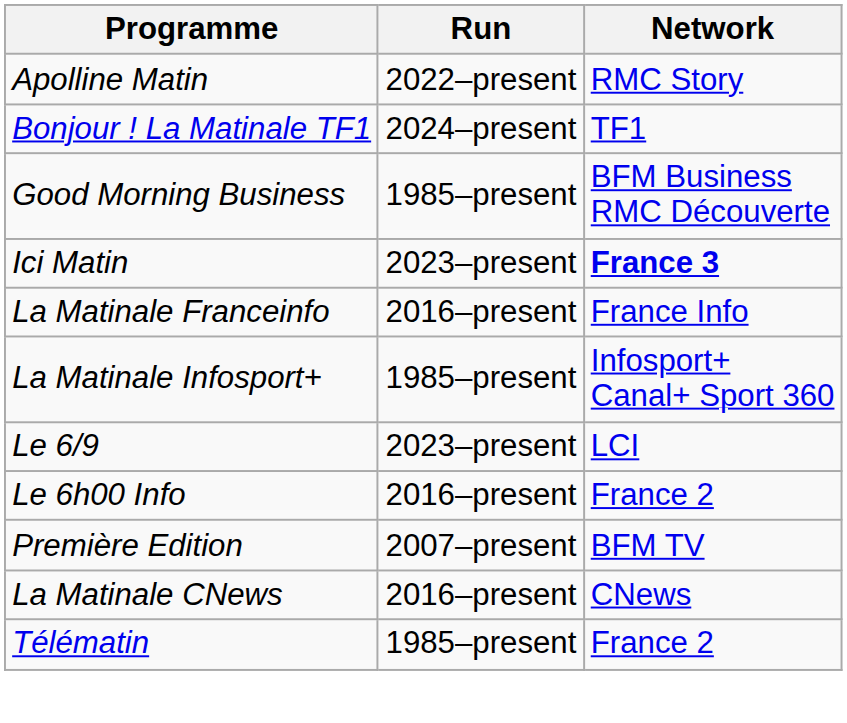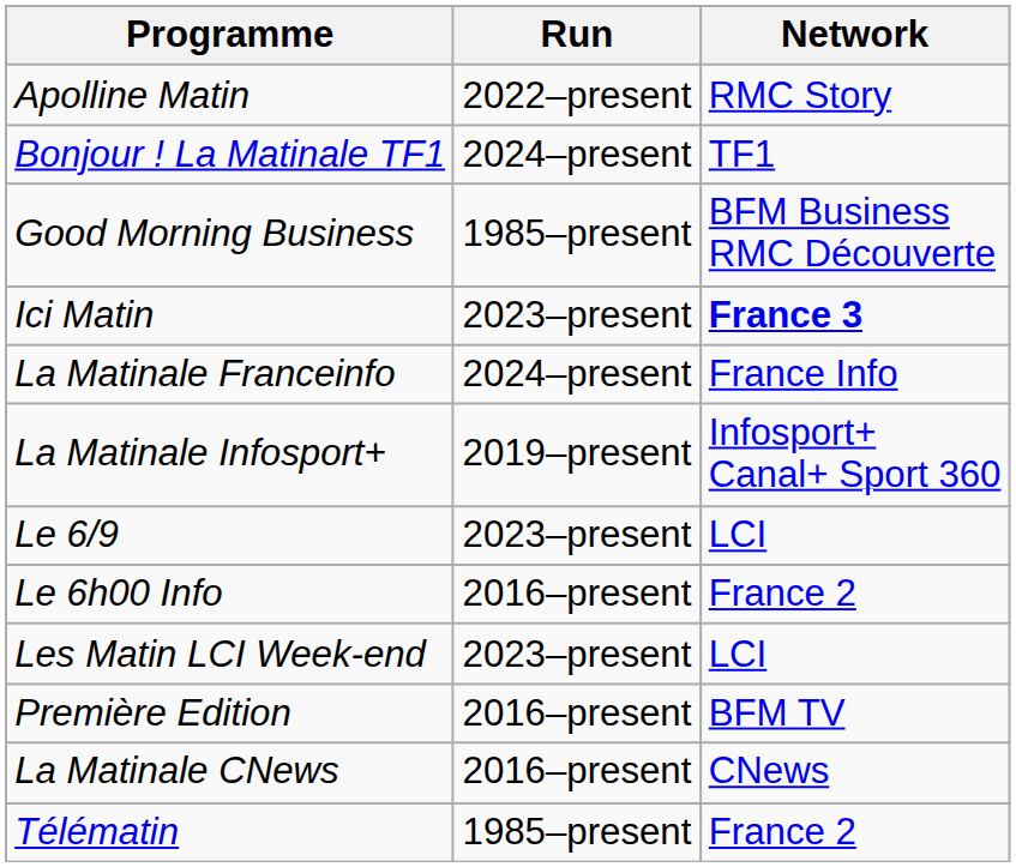 <table class="wikitable">
 <tr>
 <th>Programme</th>
 <th>Run</th>
 <th>Network</th>
 </tr>
 <tr>
 <td><em>Apolline Matin</em></td>
 <td>2022–present</td>
 <td><a href='#'>RMC Story</a></td>
 </tr>
 <tr>
 <td><em><a href='#'>Bonjour ! La Matinale TF1</a></em></td>
 <td>2024–present</td>
 <td><a href='#'>TF1</a></td>
 </tr>
 <tr>
 <td><em>Good Morning Business</em></td>
 <td>1985–present</td>
 <td><a href='#'>BFM Business</a><br><a href='#'>RMC Découverte</a></td>
 </tr>
 <tr>
 <td><em>Ici Matin</em></td>
 <td>2023–present</td>
 <td><strong><a href='#'>France 3</a></strong></td>
 </tr>
 <tr>
 <td><em>La Matinale Franceinfo</em></td>
-<td>2016–present</td>
+<td>2024–present</td>
 <td><a href='#'>France Info</a></td>
 </tr>
 <tr>
 <td><em>La Matinale Infosport+</em></td>
-<td>1985–present</td>
+<td>2019–present</td>
 <td><a href='#'>Infosport+</a><br><a href='#'>Canal+ Sport 360</a></td>
 </tr>
 <tr>
 <td><em>Le 6/9</em></td>
 <td>2023–present</td>
 <td><a href='#'>LCI</a></td>
 </tr>
 <tr>
 <td><em>Le 6h00 Info</em></td>
 <td>2016–present</td>
 <td><a href='#'>France 2</a></td>
 </tr>
 <tr>
+<td><em>Les Matin LCI Week-end</em></td>
+<td>2023–present</td>
+<td><a href='#'>LCI</a></td>
+</tr>
+<tr>
 <td><em>Première Edition</em></td>
-<td>2007–present</td>
+<td>2016–present</td>
 <td><a href='#'>BFM TV</a></td>
 </tr>
 <tr>
 <td><em>La Matinale CNews</em></td>
 <td>2016–present</td>
 <td><a href='#'>CNews</a></td>
 </tr>
 <tr>
 <td><em><a href='#'>Télématin</a></em></td>
 <td>1985–present</td>
 <td><a href='#'>France 2</a></td>
 </tr>
 </table>
